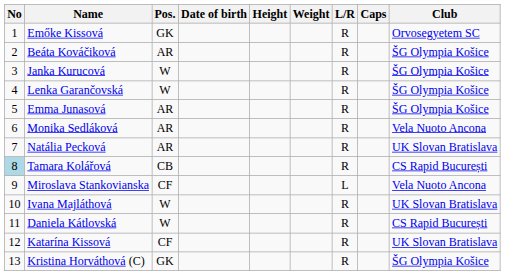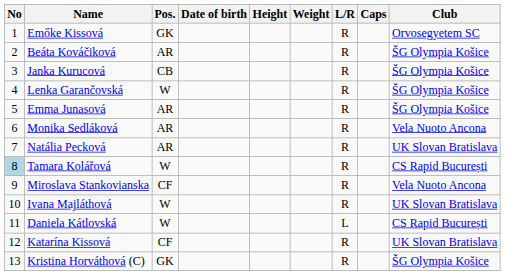 <table class="wikitable sortable" text-align:center;">
 <tr>
 <th>No</th>
 <th>Name</th>
 <th>Pos.</th>
 <th>Date of birth</th>
 <th>Height</th>
 <th>Weight</th>
 <th>L/R</th>
 <th>Caps</th>
 <th>Club</th>
 </tr>
 <tr>
 <td style="text-align:center;">1</td>
 <td style="text-align:left;"><a href='#'>Emőke Kissová</a></td>
 <td style="text-align:center;">GK</td>
 <td style="text-align:left;"></td>
 <td></td>
 <td></td>
 <td style="text-align:center;">R</td>
 <td style="text-align:center;"></td>
 <td style="text-align:left;"> <a href='#'>Orvosegyetem SC</a></td>
 </tr>
 <tr>
 <td style="text-align:center;">2</td>
 <td style="text-align:left;"><a href='#'>Beáta Kováčiková</a></td>
 <td style="text-align:center;">AR</td>
 <td style="text-align:left;"></td>
 <td></td>
 <td></td>
 <td style="text-align:center;">R</td>
 <td style="text-align:center;"></td>
 <td style="text-align:left;"> <a href='#'>ŠG Olympia Košice</a></td>
 </tr>
 <tr>
 <td style="text-align:center;">3</td>
 <td style="text-align:left;"><a href='#'>Janka Kurucová</a></td>
-<td style="text-align:center;">W</td>
+<td style="text-align:center;">CB</td>
 <td style="text-align:left;"></td>
 <td></td>
 <td></td>
 <td style="text-align:center;">R</td>
 <td style="text-align:center;"></td>
 <td style="text-align:left;"> <a href='#'>ŠG Olympia Košice</a></td>
 </tr>
 <tr>
 <td style="text-align:center;">4</td>
 <td style="text-align:left;"><a href='#'>Lenka Garančovská</a></td>
 <td style="text-align:center;">W</td>
 <td style="text-align:left;"></td>
 <td></td>
 <td></td>
 <td style="text-align:center;">R</td>
 <td style="text-align:center;"></td>
 <td style="text-align:left;"> <a href='#'>ŠG Olympia Košice</a></td>
 </tr>
 <tr>
 <td style="text-align:center;">5</td>
 <td style="text-align:left;"><a href='#'>Emma Junasová</a></td>
 <td style="text-align:center;">AR</td>
 <td style="text-align:left;"></td>
 <td></td>
 <td></td>
 <td style="text-align:center;">R</td>
 <td style="text-align:center;"></td>
 <td style="text-align:left;"> <a href='#'>ŠG Olympia Košice</a></td>
 </tr>
 <tr>
 <td style="text-align:center;">6</td>
 <td style="text-align:left;"><a href='#'>Monika Sedláková</a></td>
 <td style="text-align:center;">AR</td>
 <td style="text-align:left;"></td>
 <td></td>
 <td></td>
 <td style="text-align:center;">R</td>
 <td style="text-align:center;"></td>
 <td style="text-align:left;"> <a href='#'>Vela Nuoto Ancona</a></td>
 </tr>
 <tr>
 <td style="text-align:center;">7</td>
 <td style="text-align:left;"><a href='#'>Natália Pecková</a></td>
 <td style="text-align:center;">AR</td>
 <td style="text-align:left;"></td>
 <td></td>
 <td></td>
 <td style="text-align:center;">R</td>
 <td style="text-align:center;"></td>
 <td style="text-align:left;"> <a href='#'>UK Slovan Bratislava</a></td>
 </tr>
 <tr>
 <td style="background: lightblue; text-align:center;">8</td>
 <td style="text-align:left;"><a href='#'>Tamara Kolářová</a></td>
-<td style="text-align:center;">CB</td>
+<td style="text-align:center;">W</td>
 <td style="text-align:left;"></td>
 <td></td>
 <td></td>
 <td style="text-align:center;">R</td>
 <td style="text-align:center;"></td>
 <td style="text-align:left;"> <a href='#'>CS Rapid București</a></td>
 </tr>
 <tr>
 <td style="text-align:center;">9</td>
 <td style="text-align:left;"><a href='#'>Miroslava Stankovianska</a></td>
 <td style="text-align:center;">CF</td>
 <td style="text-align:left;"></td>
 <td></td>
 <td></td>
-<td style="text-align:center;">L</td>
+<td style="text-align:center;">R</td>
 <td style="text-align:center;"></td>
 <td style="text-align:left;"> <a href='#'>Vela Nuoto Ancona</a></td>
 </tr>
 <tr>
 <td style="text-align:center;">10</td>
 <td style="text-align:left;"><a href='#'>Ivana Majláthová</a></td>
 <td style="text-align:center;">W</td>
 <td style="text-align:left;"></td>
 <td></td>
 <td></td>
 <td style="text-align:center;">R</td>
 <td style="text-align:center;"></td>
 <td style="text-align:left;"> <a href='#'>UK Slovan Bratislava</a></td>
 </tr>
 <tr>
 <td style="text-align:center;">11</td>
 <td style="text-align:left;"><a href='#'>Daniela Kátlovská</a></td>
 <td style="text-align:center;">W</td>
 <td style="text-align:left;"></td>
 <td></td>
 <td></td>
-<td style="text-align:center;">R</td>
+<td style="text-align:center;">L</td>
 <td style="text-align:center;"></td>
 <td style="text-align:left;"> <a href='#'>CS Rapid București</a></td>
 </tr>
 <tr>
 <td style="text-align:center;">12</td>
 <td style="text-align:left;"><a href='#'>Katarína Kissová</a></td>
 <td style="text-align:center;">CF</td>
 <td style="text-align:left;"></td>
 <td></td>
 <td></td>
 <td style="text-align:center;">R</td>
 <td style="text-align:center;"></td>
 <td style="text-align:left;"> <a href='#'>UK Slovan Bratislava</a></td>
 </tr>
 <tr>
 <td style="text-align:center;">13</td>
 <td style="text-align:left;"><a href='#'>Kristina Horváthová</a> (C)</td>
 <td style="text-align:center;">GK</td>
 <td style="text-align:left;"></td>
 <td></td>
 <td></td>
 <td style="text-align:center;">R</td>
 <td style="text-align:center;"></td>
 <td style="text-align:left;"> <a href='#'>ŠG Olympia Košice</a></td>
 </tr>
 </table>
